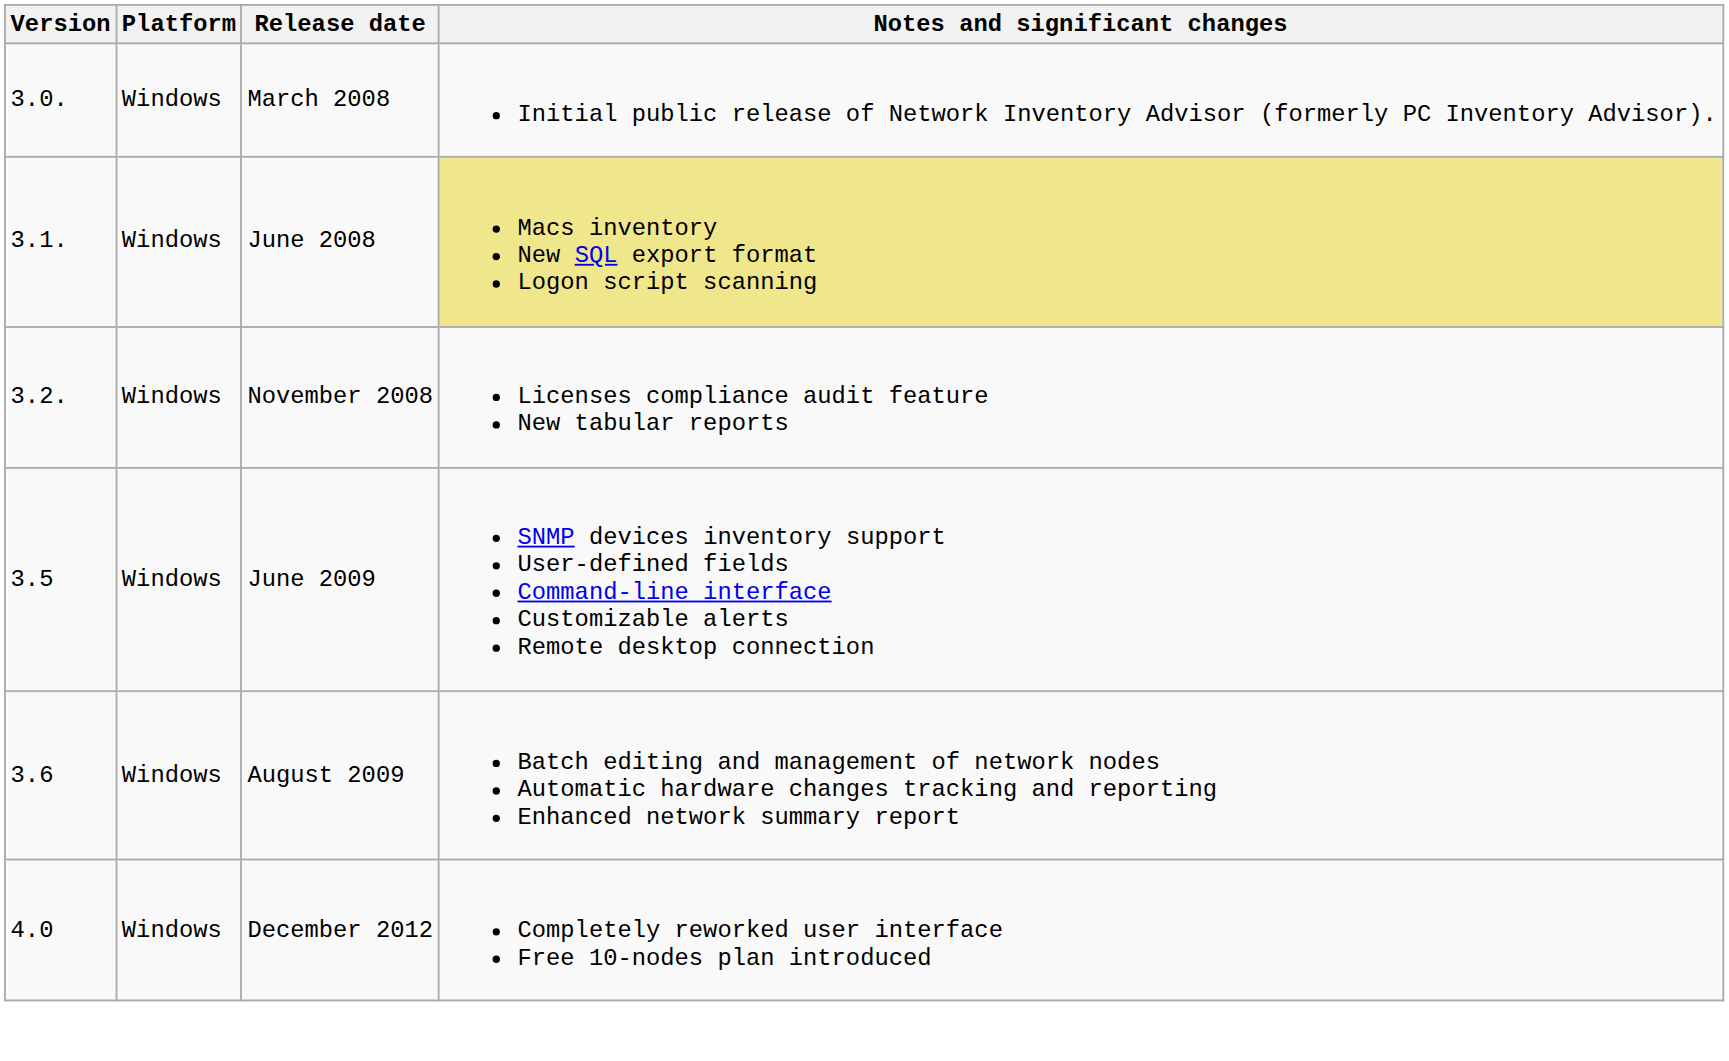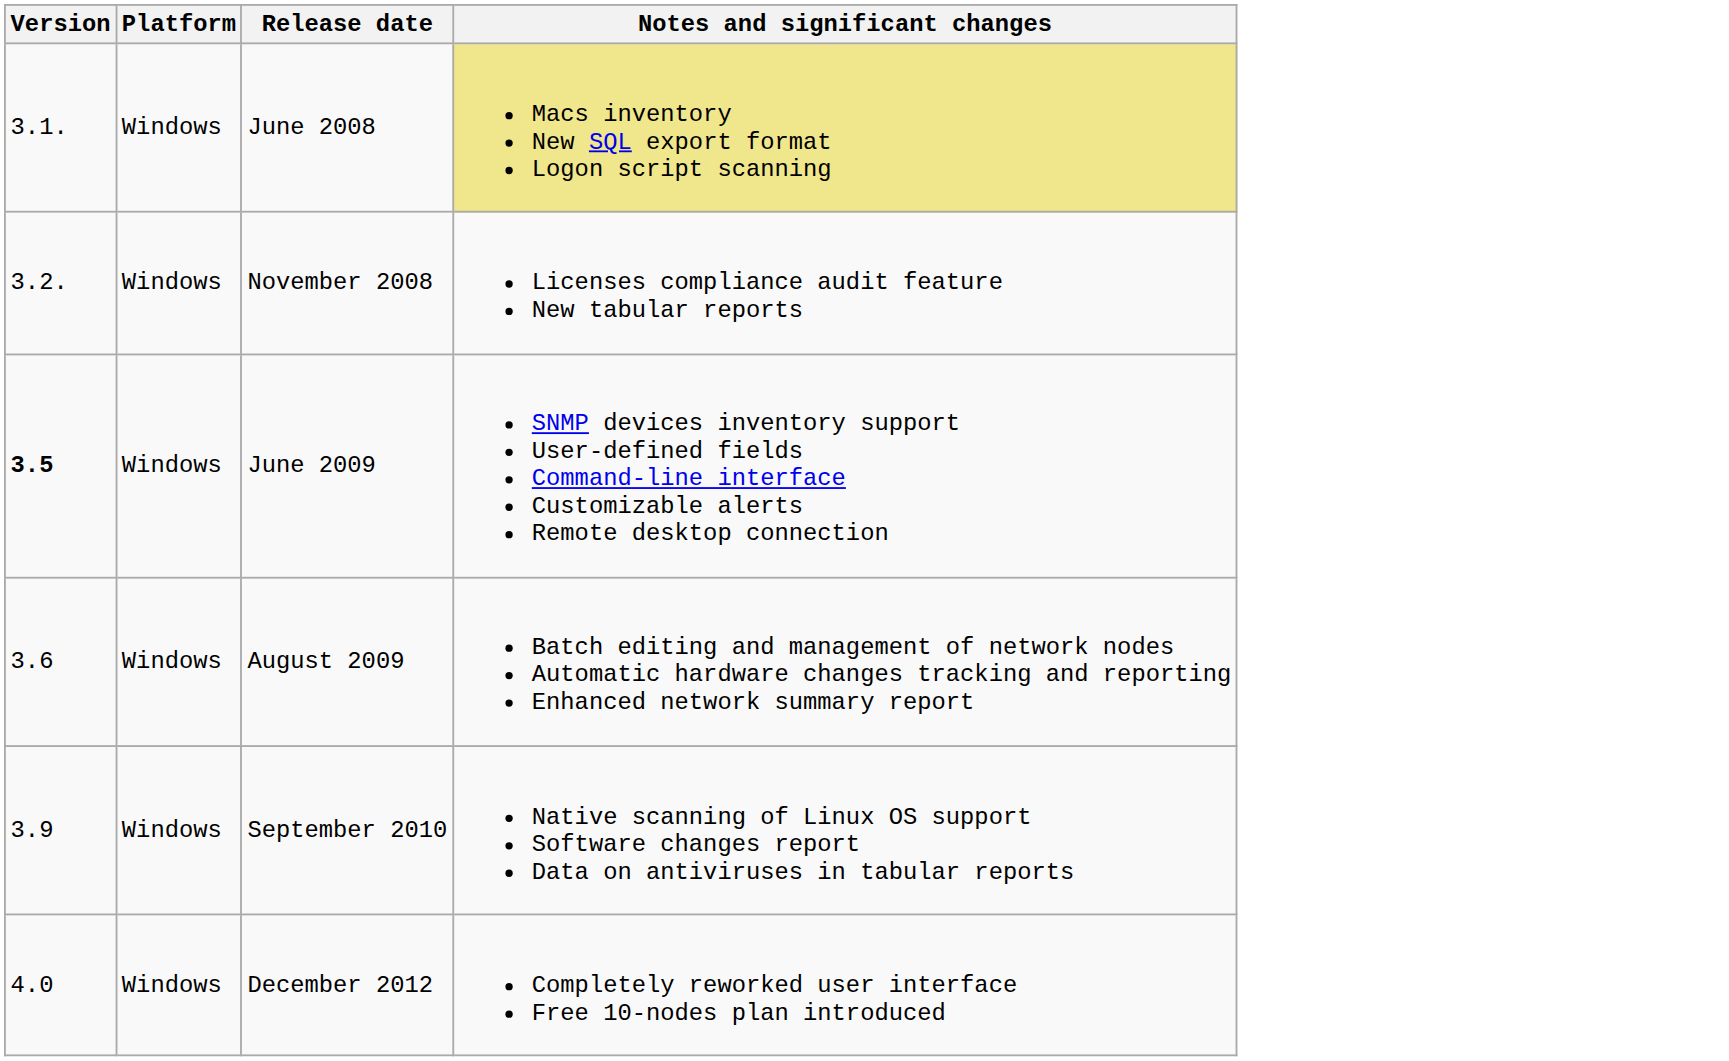 <table class="wikitable">
 <tr>
 <th>Version</th>
 <th>Platform</th>
 <th>Release date</th>
 <th>Notes and significant changes</th>
-</tr>
-<tr>
-<td>3.0.</td>
-<td>Windows</td>
-<td>March 2008</td>
-<td><br><ul><li>Initial public release of Network Inventory Advisor (formerly PC Inventory Advisor).</li></ul></td>
 </tr>
 <tr>
 <td>3.1.</td>
 <td>Windows</td>
 <td>June 2008</td>
 <td style="background: khaki;"><br><ul><li>Macs inventory</li><li>New <a href='#'>SQL</a> export format</li><li>Logon script scanning</li></ul></td>
 </tr>
 <tr>
 <td>3.2.</td>
 <td>Windows</td>
 <td>November 2008</td>
 <td><br><ul><li>Licenses compliance audit feature</li><li>New tabular reports</li></ul></td>
 </tr>
 <tr>
-<td>3.5</td>
+<td><strong>3.5</strong></td>
 <td>Windows</td>
 <td>June 2009</td>
 <td><br><ul><li><a href='#'>SNMP</a> devices inventory support</li><li>User-defined fields</li><li><a href='#'>Command-line interface</a></li><li>Customizable alerts</li><li>Remote desktop connection</li></ul></td>
 </tr>
 <tr>
 <td>3.6</td>
 <td>Windows</td>
 <td>August 2009</td>
 <td><br><ul><li>Batch editing and management of network nodes</li><li>Automatic hardware changes tracking and reporting</li><li>Enhanced network summary report</li></ul></td>
 </tr>
 <tr>
+<td>3.9</td>
+<td>Windows</td>
+<td>September 2010</td>
+<td><br><ul><li>Native scanning of Linux OS support</li><li>Software changes report</li><li>Data on antiviruses in tabular reports</li></ul></td>
+</tr>
+<tr>
 <td>4.0</td>
 <td>Windows</td>
 <td>December 2012</td>
 <td><br><ul><li>Completely reworked user interface</li><li>Free 10-nodes plan introduced</li></ul></td>
 </tr>
 </table>
